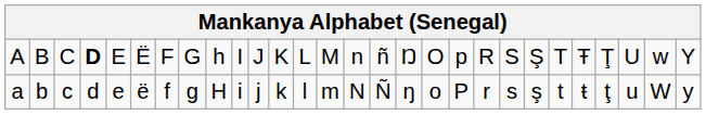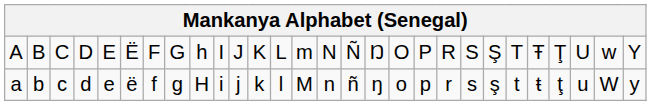 <table class="wikitable" style="text-align: center; vertical-align: middle;">
 <tr>
 <th colspan="28">Mankanya Alphabet (Senegal)</th>
 </tr>
 <tr ---->
 <td>A</td>
 <td>B</td>
 <td>C</td>
-<td><strong>D</strong></td>
+<td>D</td>
 <td>E</td>
 <td>Ë</td>
 <td>F</td>
 <td>G</td>
 <td>h</td>
 <td>I</td>
 <td>J</td>
 <td>K</td>
 <td>L</td>
-<td>M</td>
-<td>n</td>
-<td>ñ</td>
+<td>m</td>
+<td>N</td>
+<td>Ñ</td>
 <td>Ŋ</td>
 <td>O</td>
-<td>p</td>
+<td>P</td>
 <td>R</td>
 <td>S</td>
 <td>Ş</td>
 <td>T</td>
 <td>Ŧ</td>
 <td>Ţ</td>
 <td>U</td>
 <td>w</td>
 <td>Y</td>
 </tr>
 <tr ---->
 <td>a</td>
 <td>b</td>
 <td>c</td>
 <td>d</td>
 <td>e</td>
 <td>ë</td>
 <td>f</td>
 <td>g</td>
 <td>H</td>
 <td>i</td>
 <td>j</td>
 <td>k</td>
 <td>l</td>
-<td>m</td>
-<td>N</td>
-<td>Ñ</td>
+<td>M</td>
+<td>n</td>
+<td>ñ</td>
 <td>ŋ</td>
 <td>o</td>
-<td>P</td>
+<td>p</td>
 <td>r</td>
 <td>s</td>
 <td>ş</td>
 <td>t</td>
 <td>ŧ</td>
 <td>ţ</td>
 <td>u</td>
 <td>W</td>
 <td>y</td>
 </tr>
 </table>
